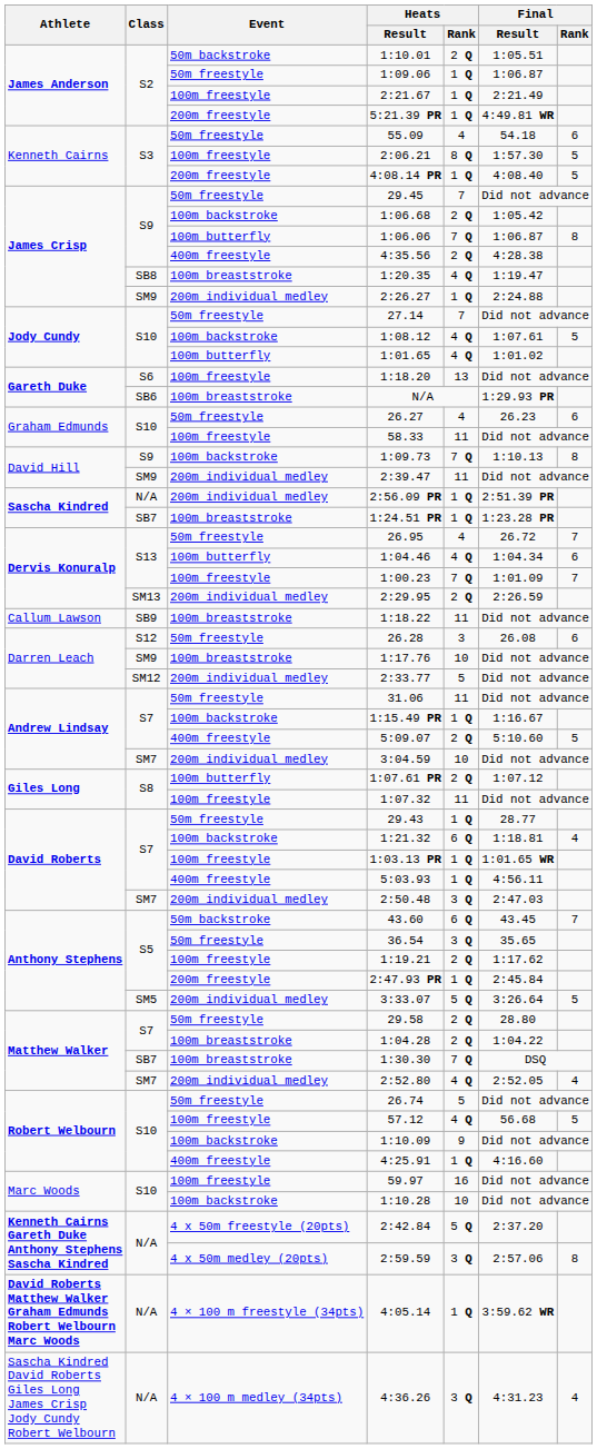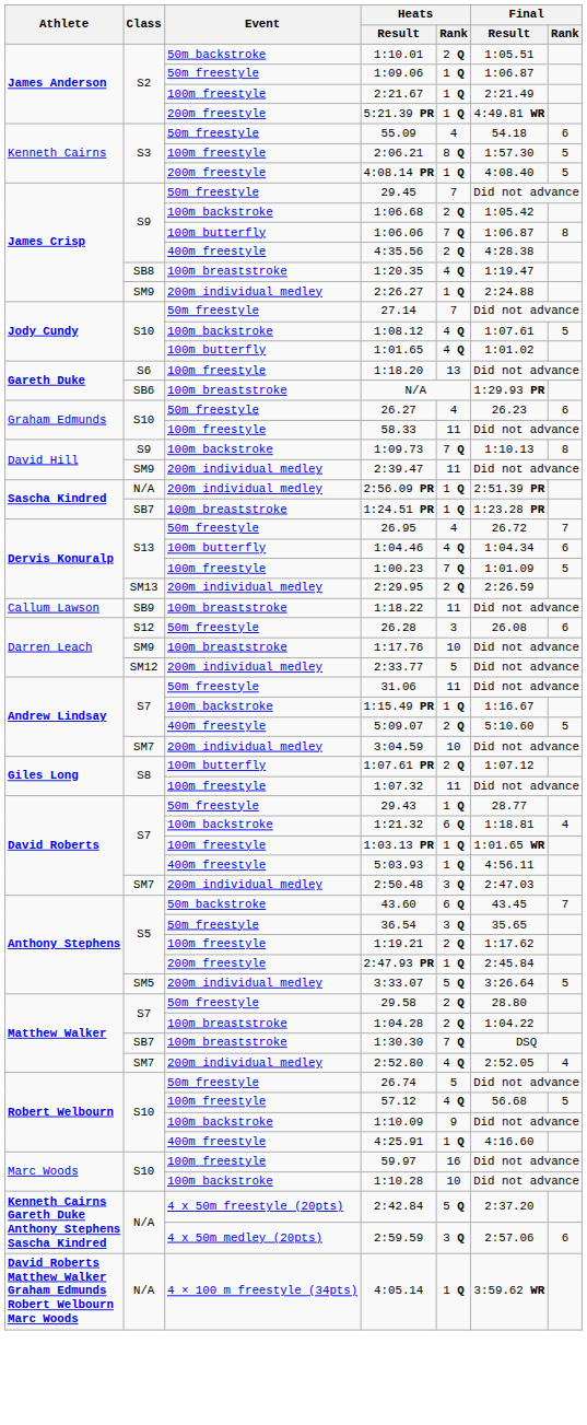 <table class=wikitable style="font-size:90%">
 <tr>
 <th rowspan="2">Athlete</th>
 <th rowspan="2">Class</th>
 <th rowspan="2">Event</th>
 <th colspan="2">Heats</th>
 <th colspan="2">Final</th>
 </tr>
 <tr>
 <th>Result</th>
 <th>Rank</th>
 <th>Result</th>
 <th>Rank</th>
 </tr>
 <tr>
 <td rowspan="4"><strong><a href='#'>James Anderson</a></strong></td>
 <td rowspan="4" style="text-align:center;">S2</td>
 <td><a href='#'>50m backstroke</a></td>
 <td style="text-align:center;">1:10.01</td>
 <td style="text-align:center;">2 <strong>Q</strong></td>
 <td style="text-align:center;">1:05.51</td>
 <td style="text-align:center;"></td>
 </tr>
 <tr>
 <td><a href='#'>50m freestyle</a></td>
 <td style="text-align:center;">1:09.06</td>
 <td style="text-align:center;">1 <strong>Q</strong></td>
 <td style="text-align:center;">1:06.87</td>
 <td style="text-align:center;"></td>
 </tr>
 <tr>
 <td><a href='#'>100m freestyle</a></td>
 <td style="text-align:center;">2:21.67</td>
 <td style="text-align:center;">1 <strong>Q</strong></td>
 <td style="text-align:center;">2:21.49</td>
 <td style="text-align:center;"></td>
 </tr>
 <tr>
 <td><a href='#'>200m freestyle</a></td>
 <td style="text-align:center;">5:21.39 <strong>PR</strong></td>
 <td style="text-align:center;">1 <strong>Q</strong></td>
 <td style="text-align:center;">4:49.81 <strong>WR</strong></td>
 <td style="text-align:center;"></td>
 </tr>
 <tr>
 <td rowspan="3"><a href='#'>Kenneth Cairns</a></td>
 <td rowspan="3" style="text-align:center;">S3</td>
 <td><a href='#'>50m freestyle</a></td>
 <td style="text-align:center;">55.09</td>
 <td style="text-align:center;">4</td>
 <td style="text-align:center;">54.18</td>
 <td style="text-align:center;">6</td>
 </tr>
 <tr>
 <td><a href='#'>100m freestyle</a></td>
 <td style="text-align:center;">2:06.21</td>
 <td style="text-align:center;">8 <strong>Q</strong></td>
 <td style="text-align:center;">1:57.30</td>
 <td style="text-align:center;">5</td>
 </tr>
 <tr>
 <td><a href='#'>200m freestyle</a></td>
 <td style="text-align:center;">4:08.14 <strong>PR</strong></td>
 <td style="text-align:center;">1 <strong>Q</strong></td>
 <td style="text-align:center;">4:08.40</td>
 <td style="text-align:center;">5</td>
 </tr>
 <tr>
 <td rowspan="6"><strong><a href='#'>James Crisp</a></strong></td>
 <td rowspan="4" style="text-align:center;">S9</td>
 <td><a href='#'>50m freestyle</a></td>
 <td style="text-align:center;">29.45</td>
 <td style="text-align:center;">7</td>
 <td style="text-align:center;" colspan="2">Did not advance</td>
 </tr>
 <tr>
 <td><a href='#'>100m backstroke</a></td>
 <td style="text-align:center;">1:06.68</td>
 <td style="text-align:center;">2 <strong>Q</strong></td>
 <td style="text-align:center;">1:05.42</td>
 <td style="text-align:center;"></td>
 </tr>
 <tr>
 <td><a href='#'>100m butterfly</a></td>
 <td style="text-align:center;">1:06.06</td>
 <td style="text-align:center;">7 <strong>Q</strong></td>
 <td style="text-align:center;">1:06.87</td>
 <td style="text-align:center;">8</td>
 </tr>
 <tr>
 <td><a href='#'>400m freestyle</a></td>
 <td style="text-align:center;">4:35.56</td>
 <td style="text-align:center;">2 <strong>Q</strong></td>
 <td style="text-align:center;">4:28.38</td>
 <td style="text-align:center;"></td>
 </tr>
 <tr>
 <td style="text-align:center;">SB8</td>
 <td><a href='#'>100m breaststroke</a></td>
 <td style="text-align:center;">1:20.35</td>
 <td style="text-align:center;">4 <strong>Q</strong></td>
 <td style="text-align:center;">1:19.47</td>
 <td style="text-align:center;"></td>
 </tr>
 <tr>
 <td style="text-align:center;">SM9</td>
 <td><a href='#'>200m individual medley</a></td>
 <td style="text-align:center;">2:26.27</td>
 <td style="text-align:center;">1 <strong>Q</strong></td>
 <td style="text-align:center;">2:24.88</td>
 <td style="text-align:center;"></td>
 </tr>
 <tr>
 <td rowspan="3"><strong><a href='#'>Jody Cundy</a></strong></td>
 <td rowspan="3" style="text-align:center;">S10</td>
 <td><a href='#'>50m freestyle</a></td>
 <td style="text-align:center;">27.14</td>
 <td style="text-align:center;">7</td>
 <td style="text-align:center;" colspan="2">Did not advance</td>
 </tr>
 <tr>
 <td><a href='#'>100m backstroke</a></td>
 <td style="text-align:center;">1:08.12</td>
 <td style="text-align:center;">4 <strong>Q</strong></td>
 <td style="text-align:center;">1:07.61</td>
 <td style="text-align:center;">5</td>
 </tr>
 <tr>
 <td><a href='#'>100m butterfly</a></td>
 <td style="text-align:center;">1:01.65</td>
 <td style="text-align:center;">4 <strong>Q</strong></td>
 <td style="text-align:center;">1:01.02</td>
 <td style="text-align:center;"></td>
 </tr>
 <tr>
 <td rowspan="2"><strong><a href='#'>Gareth Duke</a></strong></td>
 <td style="text-align:center;">S6</td>
 <td><a href='#'>100m freestyle</a></td>
 <td style="text-align:center;">1:18.20</td>
 <td style="text-align:center;">13</td>
 <td style="text-align:center;" colspan="2">Did not advance</td>
 </tr>
 <tr>
 <td style="text-align:center;">SB6</td>
 <td><a href='#'>100m breaststroke</a></td>
 <td style="text-align:center;" colspan="2">N/A</td>
 <td style="text-align:center;">1:29.93 <strong>PR</strong></td>
 <td style="text-align:center;"></td>
 </tr>
 <tr>
 <td rowspan="2"><a href='#'>Graham Edmunds</a></td>
 <td rowspan="2" style="text-align:center;">S10</td>
 <td><a href='#'>50m freestyle</a></td>
 <td style="text-align:center;">26.27</td>
 <td style="text-align:center;">4</td>
 <td style="text-align:center;">26.23</td>
 <td style="text-align:center;">6</td>
 </tr>
 <tr>
 <td><a href='#'>100m freestyle</a></td>
 <td style="text-align:center;">58.33</td>
 <td style="text-align:center;">11</td>
 <td style="text-align:center;" colspan="2">Did not advance</td>
 </tr>
 <tr>
 <td rowspan="2"><a href='#'>David Hill</a></td>
 <td style="text-align:center;">S9</td>
 <td><a href='#'>100m backstroke</a></td>
 <td style="text-align:center;">1:09.73</td>
 <td style="text-align:center;">7 <strong>Q</strong></td>
 <td style="text-align:center;">1:10.13</td>
 <td style="text-align:center;">8</td>
 </tr>
 <tr>
 <td style="text-align:center;">SM9</td>
 <td><a href='#'>200m individual medley</a></td>
 <td style="text-align:center;">2:39.47</td>
 <td style="text-align:center;">11</td>
 <td style="text-align:center;" colspan="2">Did not advance</td>
 </tr>
 <tr>
 <td rowspan="2"><strong><a href='#'>Sascha Kindred</a></strong></td>
 <td style="text-align:center;">N/A</td>
 <td><a href='#'>200m individual medley</a></td>
 <td style="text-align:center;">2:56.09 <strong>PR</strong></td>
 <td style="text-align:center;">1 <strong>Q</strong></td>
 <td style="text-align:center;">2:51.39 <strong>PR</strong></td>
 <td style="text-align:center;"></td>
 </tr>
 <tr>
 <td style="text-align:center;">SB7</td>
 <td><a href='#'>100m breaststroke</a></td>
 <td style="text-align:center;">1:24.51 <strong>PR</strong></td>
 <td style="text-align:center;">1 <strong>Q</strong></td>
 <td style="text-align:center;">1:23.28 <strong>PR</strong></td>
 <td style="text-align:center;"></td>
 </tr>
 <tr>
 <td rowspan="4"><strong><a href='#'>Dervis Konuralp</a></strong></td>
 <td rowspan="3" style="text-align:center;">S13</td>
 <td><a href='#'>50m freestyle</a></td>
 <td style="text-align:center;">26.95</td>
 <td style="text-align:center;">4</td>
 <td style="text-align:center;">26.72</td>
 <td style="text-align:center;">7</td>
 </tr>
 <tr>
 <td><a href='#'>100m butterfly</a></td>
 <td style="text-align:center;">1:04.46</td>
 <td style="text-align:center;">4 <strong>Q</strong></td>
 <td style="text-align:center;">1:04.34</td>
 <td style="text-align:center;">6</td>
 </tr>
 <tr>
 <td><a href='#'>100m freestyle</a></td>
 <td style="text-align:center;">1:00.23</td>
 <td style="text-align:center;">7 <strong>Q</strong></td>
 <td style="text-align:center;">1:01.09</td>
-<td style="text-align:center;">7</td>
+<td style="text-align:center;">5</td>
 </tr>
 <tr>
 <td style="text-align:center;">SM13</td>
 <td><a href='#'>200m individual medley</a></td>
 <td style="text-align:center;">2:29.95</td>
 <td style="text-align:center;">2 <strong>Q</strong></td>
 <td style="text-align:center;">2:26.59</td>
 <td style="text-align:center;"></td>
 </tr>
 <tr>
 <td><a href='#'>Callum Lawson</a></td>
 <td style="text-align:center;">SB9</td>
 <td><a href='#'>100m breaststroke</a></td>
 <td style="text-align:center;">1:18.22</td>
 <td style="text-align:center;">11</td>
 <td style="text-align:center;" colspan="2">Did not advance</td>
 </tr>
 <tr>
 <td rowspan="3"><a href='#'>Darren Leach</a></td>
 <td style="text-align:center;">S12</td>
 <td><a href='#'>50m freestyle</a></td>
 <td style="text-align:center;">26.28</td>
 <td style="text-align:center;">3</td>
 <td style="text-align:center;">26.08</td>
 <td style="text-align:center;">6</td>
 </tr>
 <tr>
 <td style="text-align:center;">SM9</td>
 <td><a href='#'>100m breaststroke</a></td>
 <td style="text-align:center;">1:17.76</td>
 <td style="text-align:center;">10</td>
 <td style="text-align:center;" colspan="2">Did not advance</td>
 </tr>
 <tr>
 <td style="text-align:center;">SM12</td>
 <td><a href='#'>200m individual medley</a></td>
 <td style="text-align:center;">2:33.77</td>
 <td style="text-align:center;">5</td>
 <td style="text-align:center;" colspan="2">Did not advance</td>
 </tr>
 <tr>
 <td rowspan="4"><strong><a href='#'>Andrew Lindsay</a></strong></td>
 <td rowspan="3" style="text-align:center;">S7</td>
 <td><a href='#'>50m freestyle</a></td>
 <td style="text-align:center;">31.06</td>
 <td style="text-align:center;">11</td>
 <td style="text-align:center;" colspan="2">Did not advance</td>
 </tr>
 <tr>
 <td><a href='#'>100m backstroke</a></td>
 <td style="text-align:center;">1:15.49 <strong>PR</strong></td>
 <td style="text-align:center;">1 <strong>Q</strong></td>
 <td style="text-align:center;">1:16.67</td>
 <td style="text-align:center;"></td>
 </tr>
 <tr>
 <td><a href='#'>400m freestyle</a></td>
 <td style="text-align:center;">5:09.07</td>
 <td style="text-align:center;">2 <strong>Q</strong></td>
 <td style="text-align:center;">5:10.60</td>
 <td style="text-align:center;">5</td>
 </tr>
 <tr>
 <td style="text-align:center;">SM7</td>
 <td><a href='#'>200m individual medley</a></td>
 <td style="text-align:center;">3:04.59</td>
 <td style="text-align:center;">10</td>
 <td style="text-align:center;" colspan="2">Did not advance</td>
 </tr>
 <tr>
 <td rowspan="2"><strong><a href='#'>Giles Long</a></strong></td>
 <td rowspan="2" style="text-align:center;">S8</td>
 <td><a href='#'>100m butterfly</a></td>
 <td style="text-align:center;">1:07.61 <strong>PR</strong></td>
 <td style="text-align:center;">2 <strong>Q</strong></td>
 <td style="text-align:center;">1:07.12</td>
 <td style="text-align:center;"></td>
 </tr>
 <tr>
 <td><a href='#'>100m freestyle</a></td>
 <td style="text-align:center;">1:07.32</td>
 <td style="text-align:center;">11</td>
 <td style="text-align:center;" colspan="2">Did not advance</td>
 </tr>
 <tr>
 <td rowspan="5"><strong><a href='#'>David Roberts</a></strong></td>
 <td rowspan="4" style="text-align:center;">S7</td>
 <td><a href='#'>50m freestyle</a></td>
 <td style="text-align:center;">29.43</td>
 <td style="text-align:center;">1 <strong>Q</strong></td>
 <td style="text-align:center;">28.77</td>
 <td style="text-align:center;"></td>
 </tr>
 <tr>
 <td><a href='#'>100m backstroke</a></td>
 <td style="text-align:center;">1:21.32</td>
 <td style="text-align:center;">6 <strong>Q</strong></td>
 <td style="text-align:center;">1:18.81</td>
 <td style="text-align:center;">4</td>
 </tr>
 <tr>
 <td><a href='#'>100m freestyle</a></td>
 <td style="text-align:center;">1:03.13 <strong>PR</strong></td>
 <td style="text-align:center;">1 <strong>Q</strong></td>
 <td style="text-align:center;">1:01.65 <strong>WR</strong></td>
 <td style="text-align:center;"></td>
 </tr>
 <tr>
 <td><a href='#'>400m freestyle</a></td>
 <td style="text-align:center;">5:03.93</td>
 <td style="text-align:center;">1 <strong>Q</strong></td>
 <td style="text-align:center;">4:56.11</td>
 <td style="text-align:center;"></td>
 </tr>
 <tr>
 <td style="text-align:center;">SM7</td>
 <td><a href='#'>200m individual medley</a></td>
 <td style="text-align:center;">2:50.48</td>
 <td style="text-align:center;">3 <strong>Q</strong></td>
 <td style="text-align:center;">2:47.03</td>
 <td style="text-align:center;"></td>
 </tr>
 <tr>
 <td rowspan="5"><strong><a href='#'>Anthony Stephens</a></strong></td>
 <td rowspan="4" style="text-align:center;">S5</td>
 <td><a href='#'>50m backstroke</a></td>
 <td style="text-align:center;">43.60</td>
 <td style="text-align:center;">6 <strong>Q</strong></td>
 <td style="text-align:center;">43.45</td>
 <td style="text-align:center;">7</td>
 </tr>
 <tr>
 <td><a href='#'>50m freestyle</a></td>
 <td style="text-align:center;">36.54</td>
 <td style="text-align:center;">3 <strong>Q</strong></td>
 <td style="text-align:center;">35.65</td>
 <td style="text-align:center;"></td>
 </tr>
 <tr>
 <td><a href='#'>100m freestyle</a></td>
 <td style="text-align:center;">1:19.21</td>
 <td style="text-align:center;">2 <strong>Q</strong></td>
 <td style="text-align:center;">1:17.62</td>
 <td style="text-align:center;"></td>
 </tr>
 <tr>
 <td><a href='#'>200m freestyle</a></td>
 <td style="text-align:center;">2:47.93 <strong>PR</strong></td>
 <td style="text-align:center;">1 <strong>Q</strong></td>
 <td style="text-align:center;">2:45.84</td>
 <td style="text-align:center;"></td>
 </tr>
 <tr>
 <td style="text-align:center;">SM5</td>
 <td><a href='#'>200m individual medley</a></td>
 <td style="text-align:center;">3:33.07</td>
 <td style="text-align:center;">5 <strong>Q</strong></td>
 <td style="text-align:center;">3:26.64</td>
 <td style="text-align:center;">5</td>
 </tr>
 <tr>
 <td rowspan="4"><strong><a href='#'>Matthew Walker</a></strong></td>
 <td rowspan="2" style="text-align:center;">S7</td>
 <td><a href='#'>50m freestyle</a></td>
 <td style="text-align:center;">29.58</td>
 <td style="text-align:center;">2 <strong>Q</strong></td>
 <td style="text-align:center;">28.80</td>
 <td style="text-align:center;"></td>
 </tr>
 <tr>
 <td><a href='#'>100m breaststroke</a></td>
 <td style="text-align:center;">1:04.28</td>
 <td style="text-align:center;">2 <strong>Q</strong></td>
 <td style="text-align:center;">1:04.22</td>
 <td style="text-align:center;"></td>
 </tr>
 <tr>
 <td style="text-align:center;">SB7</td>
 <td><a href='#'>100m breaststroke</a></td>
 <td style="text-align:center;">1:30.30</td>
 <td style="text-align:center;">7 <strong>Q</strong></td>
 <td style="text-align:center;" colspan="2">DSQ</td>
 </tr>
 <tr>
 <td style="text-align:center;">SM7</td>
 <td><a href='#'>200m individual medley</a></td>
 <td style="text-align:center;">2:52.80</td>
 <td style="text-align:center;">4 <strong>Q</strong></td>
 <td style="text-align:center;">2:52.05</td>
 <td style="text-align:center;">4</td>
 </tr>
 <tr>
 <td rowspan="4"><strong><a href='#'>Robert Welbourn</a></strong></td>
 <td rowspan="4" style="text-align:center;">S10</td>
 <td><a href='#'>50m freestyle</a></td>
 <td style="text-align:center;">26.74</td>
 <td style="text-align:center;">5</td>
 <td style="text-align:center;" colspan="2">Did not advance</td>
 </tr>
 <tr>
 <td><a href='#'>100m freestyle</a></td>
 <td style="text-align:center;">57.12</td>
 <td style="text-align:center;">4 <strong>Q</strong></td>
 <td style="text-align:center;">56.68</td>
 <td style="text-align:center;">5</td>
 </tr>
 <tr>
 <td><a href='#'>100m backstroke</a></td>
 <td style="text-align:center;">1:10.09</td>
 <td style="text-align:center;">9</td>
 <td style="text-align:center;" colspan="2">Did not advance</td>
 </tr>
 <tr>
 <td><a href='#'>400m freestyle</a></td>
 <td style="text-align:center;">4:25.91</td>
 <td style="text-align:center;">1 <strong>Q</strong></td>
 <td style="text-align:center;">4:16.60</td>
 <td style="text-align:center;"></td>
 </tr>
 <tr>
 <td rowspan="2"><a href='#'>Marc Woods</a></td>
 <td rowspan="2" style="text-align:center;">S10</td>
 <td><a href='#'>100m freestyle</a></td>
 <td style="text-align:center;">59.97</td>
 <td style="text-align:center;">16</td>
 <td style="text-align:center;" colspan="2">Did not advance</td>
 </tr>
 <tr>
 <td><a href='#'>100m backstroke</a></td>
 <td style="text-align:center;">1:10.28</td>
 <td style="text-align:center;">10</td>
 <td style="text-align:center;" colspan="2">Did not advance</td>
 </tr>
 <tr>
 <td rowspan="2"><strong><a href='#'>Kenneth Cairns</a></strong><br> <strong><a href='#'>Gareth Duke</a></strong><br> <strong><a href='#'>Anthony Stephens</a></strong><br> <strong><a href='#'>Sascha Kindred</a></strong></td>
 <td rowspan="2" style="text-align:center;">N/A</td>
 <td><a href='#'>4 x 50m freestyle (20pts)</a></td>
 <td style="text-align:center;">2:42.84</td>
 <td style="text-align:center;">5 <strong>Q</strong></td>
 <td style="text-align:center;">2:37.20</td>
 <td style="text-align:center;"></td>
 </tr>
 <tr>
 <td><a href='#'>4 x 50m medley (20pts)</a></td>
 <td style="text-align:center;">2:59.59</td>
 <td style="text-align:center;">3 <strong>Q</strong></td>
 <td style="text-align:center;">2:57.06</td>
-<td style="text-align:center;">8</td>
+<td style="text-align:center;">6</td>
 </tr>
 <tr>
 <td><strong><a href='#'>David Roberts</a></strong><br> <strong><a href='#'>Matthew Walker</a></strong><br> <strong><a href='#'>Graham Edmunds</a></strong><br><strong><a href='#'>Robert Welbourn</a></strong><br> <strong><a href='#'>Marc Woods</a></strong></td>
 <td style="text-align:center;">N/A</td>
 <td><a href='#'>4 × 100 m freestyle (34pts)</a></td>
 <td style="text-align:center;">4:05.14</td>
 <td style="text-align:center;">1 <strong>Q</strong></td>
 <td style="text-align:center;">3:59.62 <strong>WR</strong></td>
 <td style="text-align:center;"></td>
 </tr>
-<tr>
-<td><a href='#'>Sascha Kindred</a><br> <a href='#'>David Roberts</a><br> <a href='#'>Giles Long</a><br> <a href='#'>James Crisp</a><br> <a href='#'>Jody Cundy</a><br> <a href='#'>Robert Welbourn</a></td>
-<td style="text-align:center;">N/A</td>
-<td><a href='#'>4 × 100 m medley (34pts)</a></td>
-<td style="text-align:center;">4:36.26</td>
-<td style="text-align:center;">3 <strong>Q</strong></td>
-<td style="text-align:center;">4:31.23</td>
-<td style="text-align:center;">4</td>
-</tr>
 </table>
